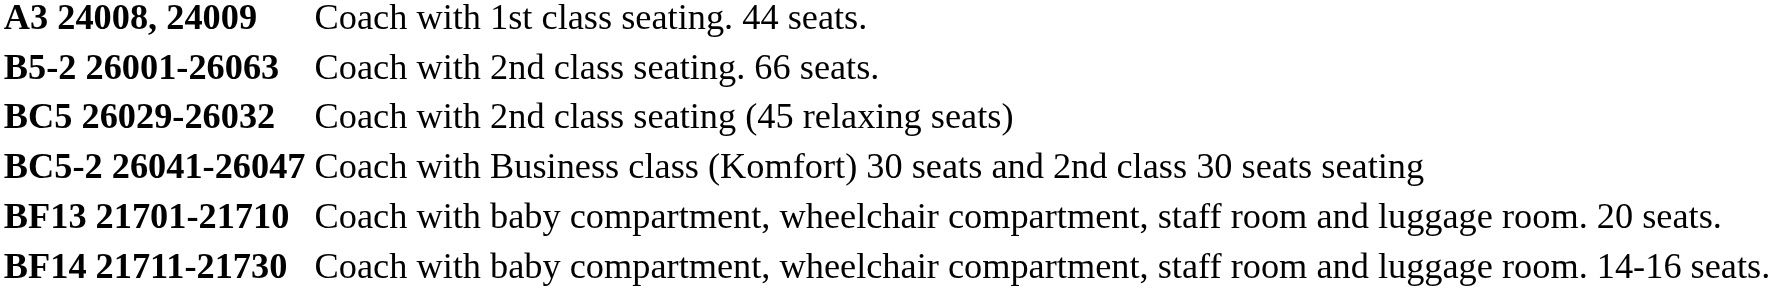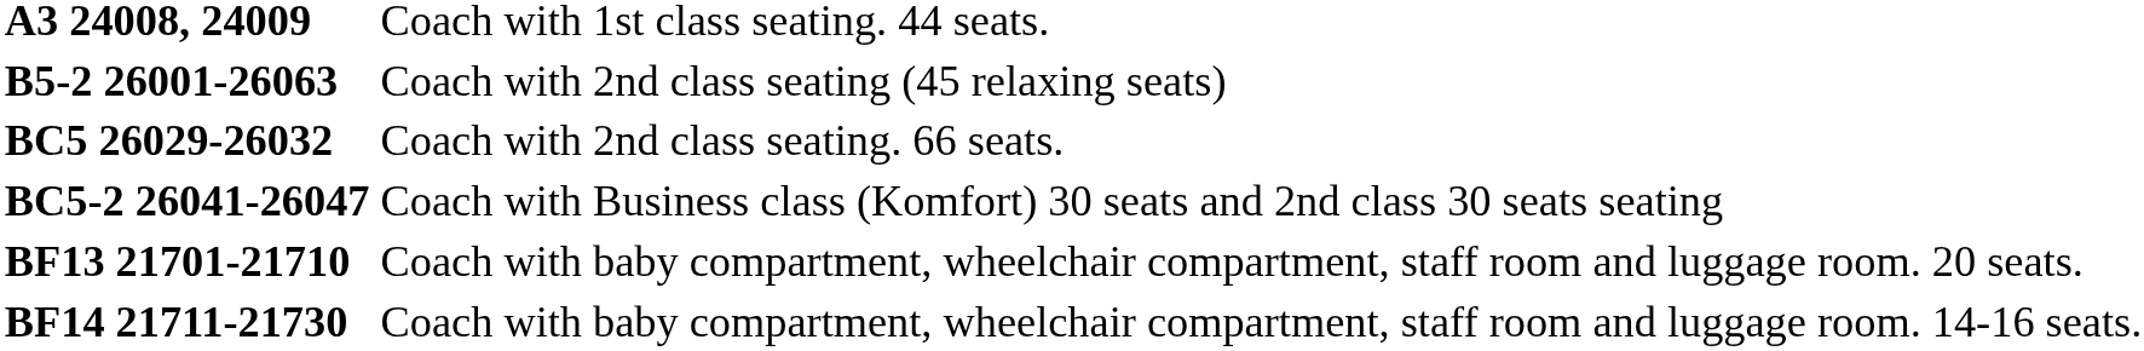 <table>
 <tr>
 <td><strong>A3 24008, 24009</strong></td>
 <td>Coach with 1st class seating. 44 seats.</td>
 </tr>
 <tr ---->
 <td><strong>B5-2 26001-26063</strong></td>
-<td>Coach with 2nd class seating. 66 seats.</td>
+<td>Coach with 2nd class seating (45 relaxing seats)</td>
 </tr>
 <tr ---->
 <td><strong>BC5 26029-26032</strong></td>
-<td>Coach with 2nd class seating (45 relaxing seats)</td>
+<td>Coach with 2nd class seating. 66 seats.</td>
 </tr>
 <tr ---->
 <td><strong>BC5-2 26041-26047</strong></td>
 <td>Coach with Business class (Komfort) 30 seats and 2nd class 30 seats seating</td>
 </tr>
 <tr ---->
 <td><strong>BF13 21701-21710</strong></td>
 <td>Coach with baby compartment, wheelchair compartment, staff room and luggage room. 20 seats.</td>
 </tr>
 <tr ---->
 <td><strong>BF14 21711-21730</strong></td>
 <td>Coach with baby compartment, wheelchair compartment, staff room and luggage room. 14-16 seats.</td>
 </tr>
 </table>
